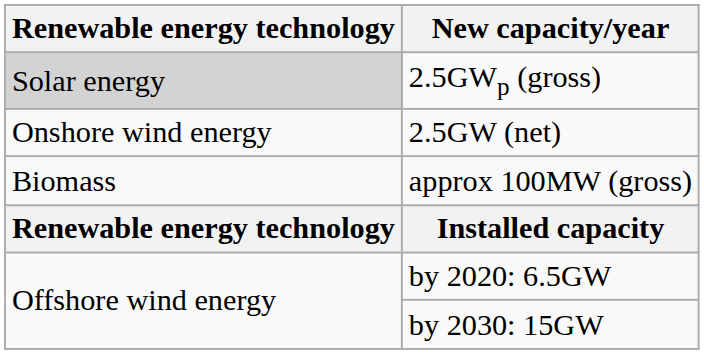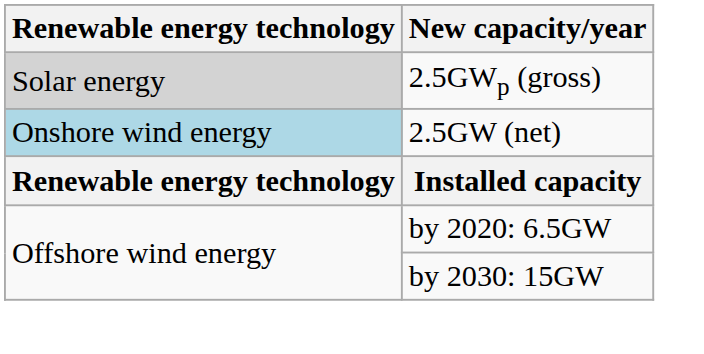 <table class="wikitable">
 <tr>
 <th>Renewable energy technology</th>
 <th>New capacity/year</th>
 </tr>
 <tr>
 <td style="background: lightgrey;">Solar energy</td>
 <td>2.5GW<sub>p</sub> (gross)</td>
 </tr>
 <tr>
-<td>Onshore wind energy</td>
+<td style="background: lightblue;">Onshore wind energy</td>
 <td>2.5GW (net)</td>
-</tr>
-<tr>
-<td>Biomass</td>
-<td>approx 100MW (gross)</td>
 </tr>
 <tr>
 <th>Renewable energy technology</th>
 <th>Installed capacity</th>
 </tr>
 <tr>
 <td rowspan="2">Offshore wind energy</td>
 <td>by 2020: 6.5GW</td>
 </tr>
 <tr>
 <td>by 2030: 15GW</td>
 </tr>
 </table>
